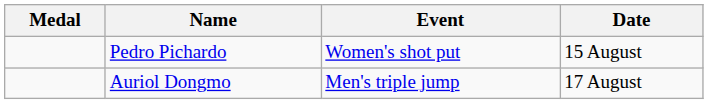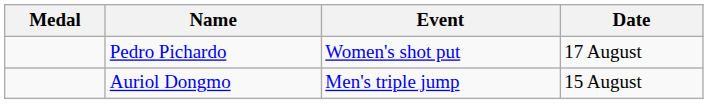 <table class="wikitable" style="font-size:90%" width=60%>
 <tr>
 <th>Medal</th>
 <th>Name</th>
 <th>Event</th>
 <th>Date</th>
 </tr>
 <tr>
 <td></td>
 <td><a href='#'>Pedro Pichardo</a></td>
 <td><a href='#'>Women's shot put</a></td>
-<td>15 August</td>
+<td>17 August</td>
 </tr>
 <tr>
 <td></td>
 <td><a href='#'>Auriol Dongmo</a></td>
 <td><a href='#'>Men's triple jump</a></td>
-<td>17 August</td>
+<td>15 August</td>
 </tr>
 </table>
